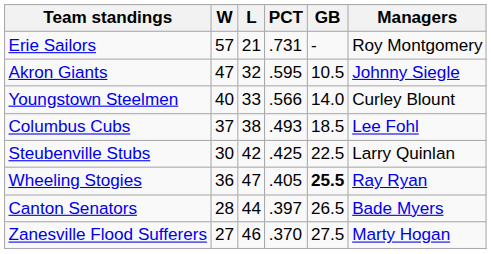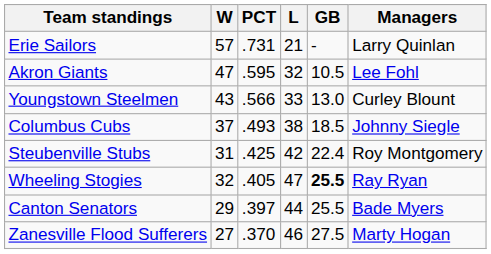 <table class="wikitable">
 <tr>
 <th>Team standings</th>
 <th>W</th>
+<th>PCT</th>
 <th>L</th>
-<th>PCT</th>
 <th>GB</th>
 <th>Managers</th>
 </tr>
 <tr>
 <td><a href='#'>Erie Sailors</a></td>
 <td>57</td>
+<td>.731</td>
 <td>21</td>
-<td>.731</td>
 <td>-</td>
-<td>Roy Montgomery</td>
+<td>Larry Quinlan</td>
 </tr>
 <tr>
 <td><a href='#'>Akron Giants</a></td>
 <td>47</td>
+<td>.595</td>
 <td>32</td>
-<td>.595</td>
 <td>10.5</td>
-<td><a href='#'>Johnny Siegle</a></td>
+<td><a href='#'>Lee Fohl</a></td>
 </tr>
 <tr>
 <td><a href='#'>Youngstown Steelmen</a></td>
-<td>40</td>
+<td>43</td>
+<td>.566</td>
 <td>33</td>
-<td>.566</td>
-<td>14.0</td>
+<td>13.0</td>
 <td>Curley Blount</td>
 </tr>
 <tr>
 <td><a href='#'>Columbus Cubs</a></td>
 <td>37</td>
+<td>.493</td>
 <td>38</td>
-<td>.493</td>
 <td>18.5</td>
-<td><a href='#'>Lee Fohl</a></td>
+<td><a href='#'>Johnny Siegle</a></td>
 </tr>
 <tr>
 <td><a href='#'>Steubenville Stubs</a></td>
-<td>30</td>
+<td>31</td>
+<td>.425</td>
 <td>42</td>
-<td>.425</td>
-<td>22.5</td>
-<td>Larry Quinlan</td>
+<td>22.4</td>
+<td>Roy Montgomery</td>
 </tr>
 <tr>
 <td><a href='#'>Wheeling Stogies</a></td>
-<td>36</td>
+<td>32</td>
+<td>.405</td>
 <td>47</td>
-<td>.405</td>
 <td><strong>25.5</strong></td>
 <td><a href='#'>Ray Ryan</a></td>
 </tr>
 <tr>
 <td><a href='#'>Canton Senators</a></td>
-<td>28</td>
+<td>29</td>
+<td>.397</td>
 <td>44</td>
-<td>.397</td>
-<td>26.5</td>
+<td>25.5</td>
 <td><a href='#'>Bade Myers</a></td>
 </tr>
 <tr>
 <td><a href='#'>Zanesville Flood Sufferers</a></td>
 <td>27</td>
+<td>.370</td>
 <td>46</td>
-<td>.370</td>
 <td>27.5</td>
 <td><a href='#'>Marty Hogan</a></td>
 </tr>
 </table>
